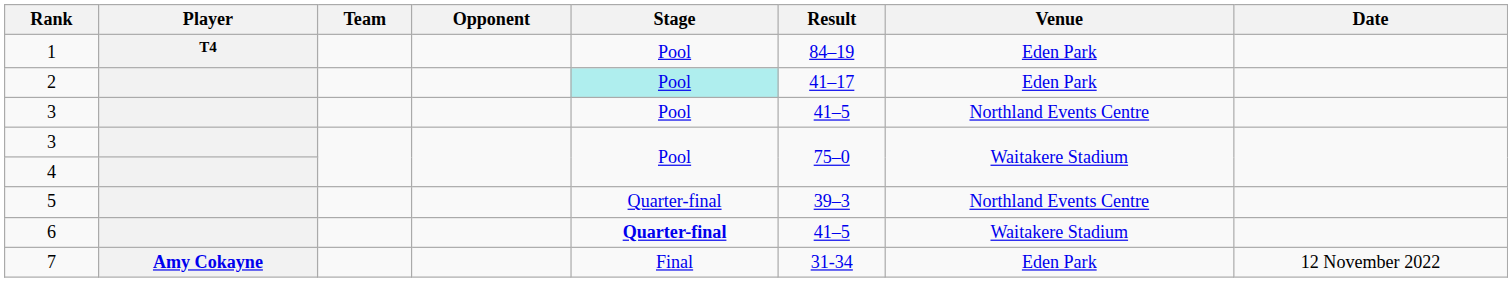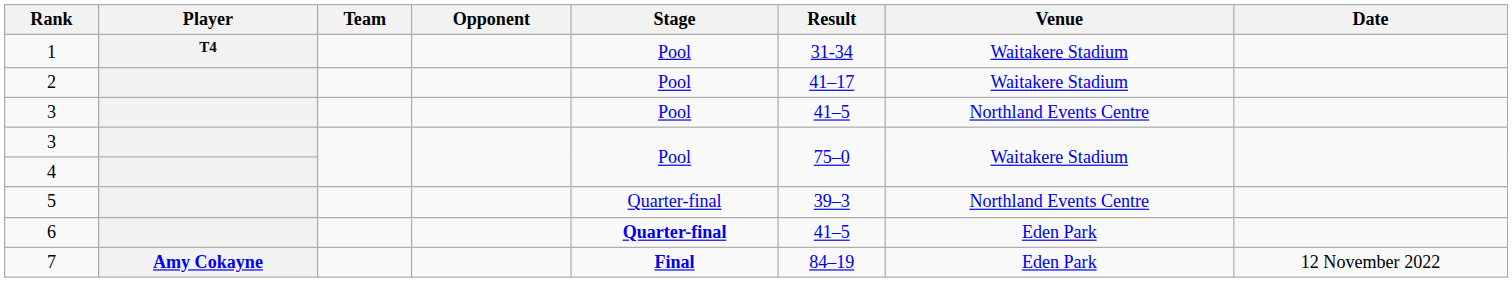 <table class="wikitable sortable" style="text-align:center;width:100%;font-size:95%">
 <tr>
 <th scope=col>Rank</th>
 <th scope=col>Player</th>
 <th scope=col>Team</th>
 <th scope=col>Opponent</th>
 <th scope=col>Stage</th>
 <th scope=col>Result</th>
 <th scope=col>Venue</th>
 <th scope=col>Date</th>
 </tr>
 <tr>
 <td>1</td>
 <th scope=row><sup>T4</sup></th>
 <td></td>
 <td></td>
 <td><a href='#'>Pool</a></td>
-<td align=center><a href='#'>84–19</a></td>
-<td><a href='#'>Eden Park</a></td>
+<td><a href='#'>31-34</a></td>
+<td><a href='#'>Waitakere Stadium</a></td>
 <td></td>
 </tr>
 <tr>
 <td>2</td>
 <th scope=row></th>
 <td></td>
 <td></td>
-<td style="background: paleturquoise;"><a href='#'>Pool</a></td>
+<td><a href='#'>Pool</a></td>
 <td align=center><a href='#'>41–17</a></td>
-<td><a href='#'>Eden Park</a></td>
+<td><a href='#'>Waitakere Stadium</a></td>
 <td></td>
 </tr>
 <tr>
 <td>3</td>
 <th scope=row></th>
 <td></td>
 <td></td>
 <td><a href='#'>Pool</a></td>
 <td align=center><a href='#'>41–5</a></td>
 <td><a href='#'>Northland Events Centre</a></td>
 <td></td>
 </tr>
 <tr>
 <td>3</td>
 <th scope=row></th>
 <td rowspan=2></td>
 <td rowspan=2></td>
 <td rowspan=2><a href='#'>Pool</a></td>
 <td rowspan=2><a href='#'>75–0</a></td>
 <td rowspan=2><a href='#'>Waitakere Stadium</a></td>
 <td rowspan=2></td>
 </tr>
 <tr>
 <td>4</td>
 <th scope=row></th>
 </tr>
 <tr>
 <td>5</td>
 <th scope=row></th>
 <td></td>
 <td></td>
 <td><a href='#'>Quarter-final</a></td>
 <td><a href='#'>39–3</a></td>
 <td><a href='#'>Northland Events Centre</a></td>
 <td></td>
 </tr>
 <tr>
 <td>6</td>
 <th scope=row></th>
 <td></td>
 <td></td>
 <td><strong><a href='#'>Quarter-final</a></strong></td>
 <td><a href='#'>41–5</a></td>
-<td><a href='#'>Waitakere Stadium</a></td>
+<td><a href='#'>Eden Park</a></td>
 <td></td>
 </tr>
 <tr>
 <td>7</td>
 <th><a href='#'>Amy Cokayne</a></th>
 <td></td>
 <td></td>
-<td><a href='#'>Final</a></td>
-<td><a href='#'>31-34</a></td>
+<td><strong><a href='#'>Final</a></strong></td>
+<td align=center><a href='#'>84–19</a></td>
 <td><a href='#'>Eden Park</a></td>
 <td>12 November 2022</td>
 </tr>
 </table>
